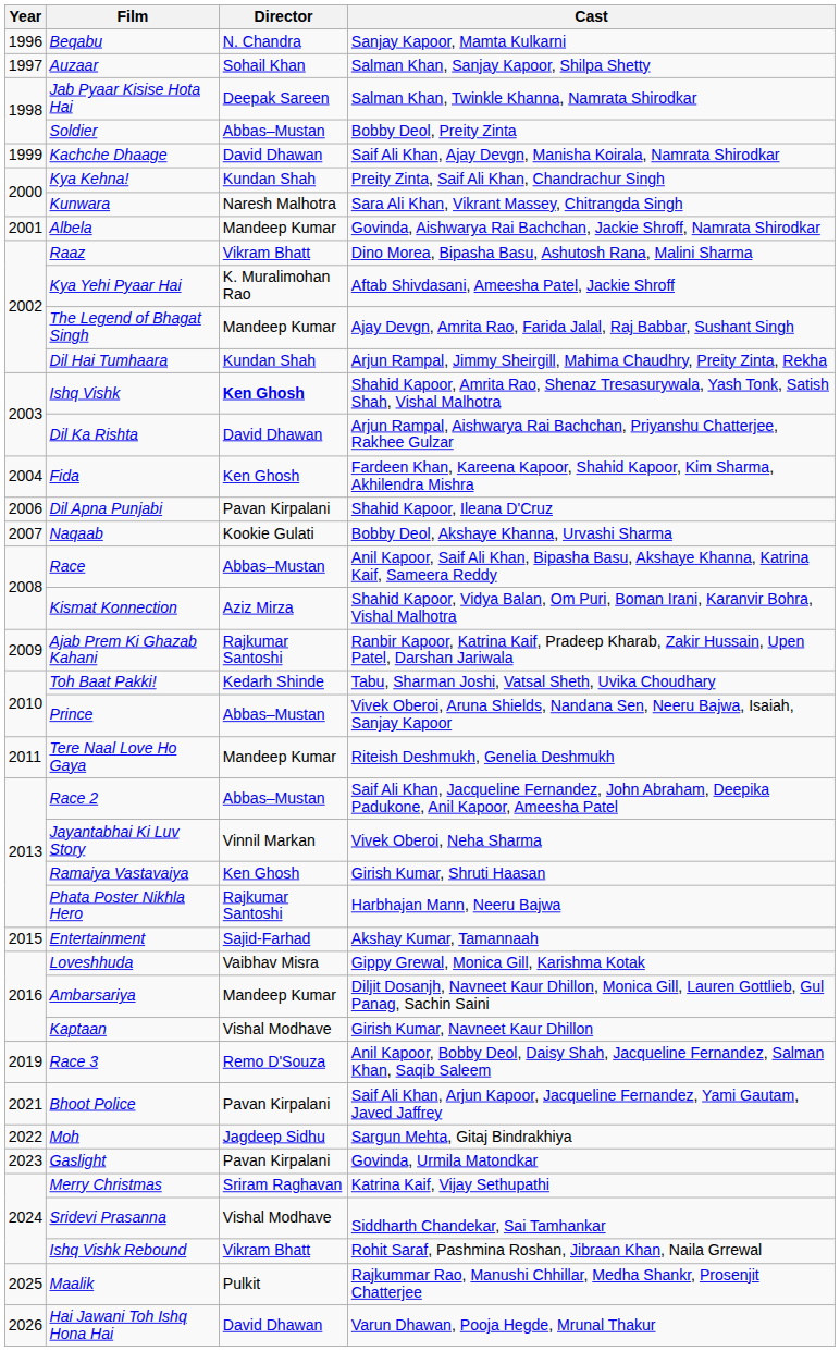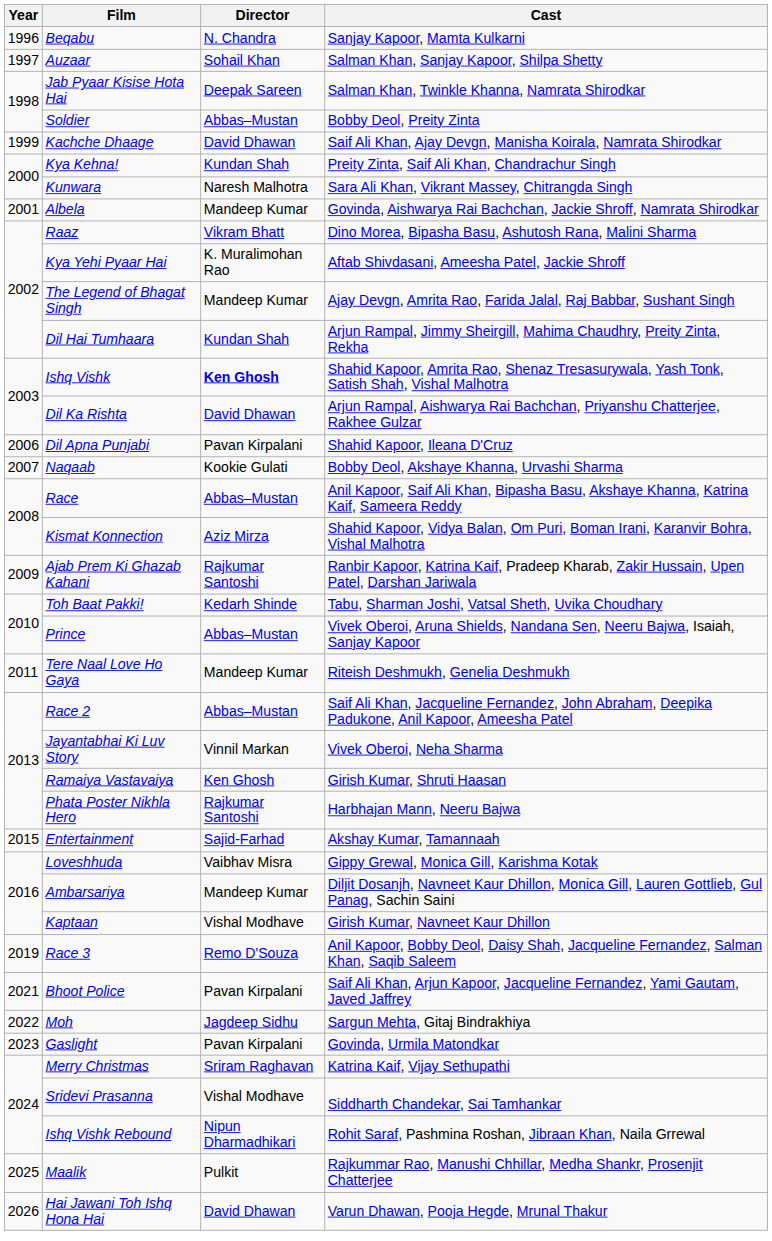 <table class="wikitable">
 <tr>
 <th>Year</th>
 <th>Film</th>
 <th>Director</th>
 <th>Cast</th>
 </tr>
 <tr>
 <td>1996</td>
 <td><em><a href='#'>Beqabu</a></em></td>
 <td><a href='#'>N. Chandra</a></td>
 <td><a href='#'>Sanjay Kapoor</a>, <a href='#'>Mamta Kulkarni</a></td>
 </tr>
 <tr>
 <td>1997</td>
 <td><em><a href='#'>Auzaar</a></em></td>
 <td><a href='#'>Sohail Khan</a></td>
 <td><a href='#'>Salman Khan</a>, <a href='#'>Sanjay Kapoor</a>, <a href='#'>Shilpa Shetty</a></td>
 </tr>
 <tr>
 <td rowspan="2">1998</td>
 <td><em><a href='#'>Jab Pyaar Kisise Hota Hai</a></em></td>
 <td><a href='#'>Deepak Sareen</a></td>
 <td><a href='#'>Salman Khan</a>, <a href='#'>Twinkle Khanna</a>, <a href='#'>Namrata Shirodkar</a></td>
 </tr>
 <tr>
 <td><em><a href='#'>Soldier</a></em></td>
 <td><a href='#'>Abbas–Mustan</a></td>
 <td><a href='#'>Bobby Deol</a>, <a href='#'>Preity Zinta</a></td>
 </tr>
 <tr>
 <td>1999</td>
 <td><em><a href='#'>Kachche Dhaage</a></em></td>
 <td><a href='#'>David Dhawan</a></td>
 <td><a href='#'>Saif Ali Khan</a>, <a href='#'>Ajay Devgn</a>, <a href='#'>Manisha Koirala</a>, <a href='#'>Namrata Shirodkar</a></td>
 </tr>
 <tr>
 <td rowspan="2">2000</td>
 <td><em><a href='#'>Kya Kehna!</a></em></td>
 <td><a href='#'>Kundan Shah</a></td>
 <td><a href='#'>Preity Zinta</a>, <a href='#'>Saif Ali Khan</a>, <a href='#'>Chandrachur Singh</a></td>
 </tr>
 <tr>
 <td><em><a href='#'>Kunwara</a></em></td>
 <td>Naresh Malhotra</td>
 <td><a href='#'>Sara Ali Khan</a>, <a href='#'>Vikrant Massey</a>, <a href='#'>Chitrangda Singh</a></td>
 </tr>
 <tr>
 <td>2001</td>
 <td><em><a href='#'>Albela</a></em></td>
 <td>Mandeep Kumar</td>
 <td><a href='#'>Govinda</a>, <a href='#'>Aishwarya Rai Bachchan</a>, <a href='#'>Jackie Shroff</a>, <a href='#'>Namrata Shirodkar</a></td>
 </tr>
 <tr>
 <td rowspan="4">2002</td>
 <td><em><a href='#'>Raaz</a></em></td>
 <td><a href='#'>Vikram Bhatt</a></td>
 <td><a href='#'>Dino Morea</a>, <a href='#'>Bipasha Basu</a>, <a href='#'>Ashutosh Rana</a>, <a href='#'>Malini Sharma</a></td>
 </tr>
 <tr>
 <td><em><a href='#'>Kya Yehi Pyaar Hai</a></em></td>
 <td>K. Muralimohan Rao</td>
 <td><a href='#'>Aftab Shivdasani</a>, <a href='#'>Ameesha Patel</a>, <a href='#'>Jackie Shroff</a></td>
 </tr>
 <tr>
 <td><em><a href='#'>The Legend of Bhagat Singh</a></em></td>
 <td>Mandeep Kumar</td>
 <td><a href='#'>Ajay Devgn</a>, <a href='#'>Amrita Rao</a>, <a href='#'>Farida Jalal</a>, <a href='#'>Raj Babbar</a>, <a href='#'>Sushant Singh</a></td>
 </tr>
 <tr>
 <td><em><a href='#'>Dil Hai Tumhaara</a></em></td>
 <td><a href='#'>Kundan Shah</a></td>
 <td><a href='#'>Arjun Rampal</a>, <a href='#'>Jimmy Sheirgill</a>, <a href='#'>Mahima Chaudhry</a>, <a href='#'>Preity Zinta</a>, <a href='#'>Rekha</a></td>
 </tr>
 <tr>
 <td rowspan="2">2003</td>
 <td><em><a href='#'>Ishq Vishk</a></em></td>
 <td><strong><a href='#'>Ken Ghosh</a></strong></td>
 <td><a href='#'>Shahid Kapoor</a>, <a href='#'>Amrita Rao</a>, <a href='#'>Shenaz Tresasurywala</a>, <a href='#'>Yash Tonk</a>, <a href='#'>Satish Shah</a>, <a href='#'>Vishal Malhotra</a></td>
 </tr>
 <tr>
 <td><em><a href='#'>Dil Ka Rishta</a></em></td>
 <td><a href='#'>David Dhawan</a></td>
 <td><a href='#'>Arjun Rampal</a>, <a href='#'>Aishwarya Rai Bachchan</a>, <a href='#'>Priyanshu Chatterjee</a>, <a href='#'>Rakhee Gulzar</a></td>
-</tr>
-<tr>
-<td>2004</td>
-<td><em><a href='#'>Fida</a></em></td>
-<td><a href='#'>Ken Ghosh</a></td>
-<td><a href='#'>Fardeen Khan</a>, <a href='#'>Kareena Kapoor</a>, <a href='#'>Shahid Kapoor</a>, <a href='#'>Kim Sharma</a>, <a href='#'>Akhilendra Mishra</a></td>
 </tr>
 <tr>
 <td>2006</td>
 <td><em><a href='#'>Dil Apna Punjabi</a></em></td>
 <td>Pavan Kirpalani</td>
 <td><a href='#'>Shahid Kapoor</a>, <a href='#'>Ileana D'Cruz</a></td>
 </tr>
 <tr>
 <td>2007</td>
 <td><em><a href='#'>Naqaab</a></em></td>
 <td>Kookie Gulati</td>
 <td><a href='#'>Bobby Deol</a>, <a href='#'>Akshaye Khanna</a>, <a href='#'>Urvashi Sharma</a></td>
 </tr>
 <tr>
 <td rowspan="2">2008</td>
 <td><em><a href='#'>Race</a></em></td>
 <td><a href='#'>Abbas–Mustan</a></td>
 <td><a href='#'>Anil Kapoor</a>, <a href='#'>Saif Ali Khan</a>, <a href='#'>Bipasha Basu</a>, <a href='#'>Akshaye Khanna</a>, <a href='#'>Katrina Kaif</a>, <a href='#'>Sameera Reddy</a></td>
 </tr>
 <tr>
 <td><em><a href='#'>Kismat Konnection</a></em></td>
 <td><a href='#'>Aziz Mirza</a></td>
 <td><a href='#'>Shahid Kapoor</a>, <a href='#'>Vidya Balan</a>,  <a href='#'>Om Puri</a>, <a href='#'>Boman Irani</a>, <a href='#'>Karanvir Bohra</a>, <a href='#'>Vishal Malhotra</a></td>
 </tr>
 <tr>
 <td>2009</td>
 <td><em><a href='#'>Ajab Prem Ki Ghazab Kahani</a></em></td>
 <td><a href='#'>Rajkumar Santoshi</a></td>
 <td><a href='#'>Ranbir Kapoor</a>, <a href='#'>Katrina Kaif</a>, Pradeep Kharab, <a href='#'>Zakir Hussain</a>, <a href='#'>Upen Patel</a>, <a href='#'>Darshan Jariwala</a></td>
 </tr>
 <tr>
 <td rowspan="2">2010</td>
 <td><em><a href='#'>Toh Baat Pakki!</a></em></td>
 <td><a href='#'>Kedarh Shinde</a></td>
 <td><a href='#'>Tabu</a>, <a href='#'>Sharman Joshi</a>, <a href='#'>Vatsal Sheth</a>, <a href='#'>Uvika Choudhary</a></td>
 </tr>
 <tr>
 <td><em><a href='#'>Prince</a></em></td>
 <td><a href='#'>Abbas–Mustan</a></td>
 <td><a href='#'>Vivek Oberoi</a>, <a href='#'>Aruna Shields</a>, <a href='#'>Nandana Sen</a>, <a href='#'>Neeru Bajwa</a>, Isaiah, <a href='#'>Sanjay Kapoor</a></td>
 </tr>
 <tr>
 <td>2011</td>
 <td><em><a href='#'>Tere Naal Love Ho Gaya</a></em></td>
 <td>Mandeep Kumar</td>
 <td><a href='#'>Riteish Deshmukh</a>, <a href='#'>Genelia Deshmukh</a></td>
 </tr>
 <tr>
 <td rowspan="4">2013</td>
 <td><em><a href='#'>Race 2</a></em></td>
 <td><a href='#'>Abbas–Mustan</a></td>
 <td><a href='#'>Saif Ali Khan</a>, <a href='#'>Jacqueline Fernandez</a>, <a href='#'>John Abraham</a>, <a href='#'>Deepika Padukone</a>, <a href='#'>Anil Kapoor</a>, <a href='#'>Ameesha Patel</a></td>
 </tr>
 <tr>
 <td><em><a href='#'>Jayantabhai Ki Luv Story</a></em></td>
 <td>Vinnil Markan</td>
 <td><a href='#'>Vivek Oberoi</a>, <a href='#'>Neha Sharma</a></td>
 </tr>
 <tr>
 <td><em><a href='#'>Ramaiya Vastavaiya</a></em></td>
 <td><a href='#'>Ken Ghosh</a></td>
 <td><a href='#'>Girish Kumar</a>, <a href='#'>Shruti Haasan</a></td>
 </tr>
 <tr>
 <td><em><a href='#'>Phata Poster Nikhla Hero</a></em></td>
 <td><a href='#'>Rajkumar Santoshi</a></td>
 <td><a href='#'>Harbhajan Mann</a>, <a href='#'>Neeru Bajwa</a></td>
 </tr>
 <tr>
 <td>2015</td>
 <td><em><a href='#'>Entertainment</a></em></td>
 <td><a href='#'>Sajid-Farhad</a></td>
 <td><a href='#'>Akshay Kumar</a>, <a href='#'>Tamannaah</a></td>
 </tr>
 <tr>
 <td rowspan="3">2016</td>
 <td><em><a href='#'>Loveshhuda</a></em></td>
 <td>Vaibhav Misra</td>
 <td><a href='#'>Gippy Grewal</a>, <a href='#'>Monica Gill</a>, <a href='#'>Karishma Kotak</a></td>
 </tr>
 <tr>
 <td><em><a href='#'>Ambarsariya</a></em></td>
 <td>Mandeep Kumar</td>
 <td><a href='#'>Diljit Dosanjh</a>, <a href='#'>Navneet Kaur Dhillon</a>, <a href='#'>Monica Gill</a>, <a href='#'>Lauren Gottlieb</a>, <a href='#'>Gul Panag</a>, Sachin Saini</td>
 </tr>
 <tr>
 <td><em><a href='#'>Kaptaan</a></em></td>
 <td>Vishal Modhave</td>
 <td><a href='#'>Girish Kumar</a>, <a href='#'>Navneet Kaur Dhillon</a></td>
 </tr>
 <tr>
 <td>2019</td>
 <td><em><a href='#'>Race 3</a></em></td>
 <td><a href='#'>Remo D'Souza</a></td>
 <td><a href='#'>Anil Kapoor</a>, <a href='#'>Bobby Deol</a>, <a href='#'>Daisy Shah</a>, <a href='#'>Jacqueline Fernandez</a>, <a href='#'>Salman Khan</a>, <a href='#'>Saqib Saleem</a></td>
 </tr>
 <tr>
 <td>2021</td>
 <td><em><a href='#'>Bhoot Police</a></em></td>
 <td>Pavan Kirpalani</td>
 <td><a href='#'>Saif Ali Khan</a>, <a href='#'>Arjun Kapoor</a>, <a href='#'>Jacqueline Fernandez</a>, <a href='#'>Yami Gautam</a>, <a href='#'>Javed Jaffrey</a></td>
 </tr>
 <tr>
 <td>2022</td>
 <td><em><a href='#'>Moh</a></em></td>
 <td><a href='#'>Jagdeep Sidhu</a></td>
 <td><a href='#'>Sargun Mehta</a>, Gitaj Bindrakhiya</td>
 </tr>
 <tr>
 <td>2023</td>
 <td><em><a href='#'>Gaslight</a></em></td>
 <td>Pavan Kirpalani</td>
 <td><a href='#'>Govinda</a>, <a href='#'>Urmila Matondkar</a></td>
 </tr>
 <tr>
 <td rowspan="3">2024</td>
 <td><em><a href='#'>Merry Christmas</a></em></td>
 <td><a href='#'>Sriram Raghavan</a></td>
 <td><a href='#'>Katrina Kaif</a>, <a href='#'>Vijay Sethupathi</a></td>
 </tr>
 <tr>
 <td><em><a href='#'>Sridevi Prasanna</a></em></td>
 <td>Vishal Modhave</td>
 <td><br><a href='#'>Siddharth Chandekar</a>, <a href='#'>Sai Tamhankar</a></td>
 </tr>
 <tr>
 <td><em><a href='#'>Ishq Vishk Rebound</a></em></td>
-<td><a href='#'>Vikram Bhatt</a></td>
+<td><a href='#'>Nipun Dharmadhikari</a></td>
 <td><a href='#'>Rohit Saraf</a>, Pashmina Roshan, <a href='#'>Jibraan Khan</a>, Naila Grrewal</td>
 </tr>
 <tr>
 <td>2025</td>
 <td><em><a href='#'>Maalik</a></em></td>
 <td>Pulkit</td>
 <td><a href='#'>Rajkummar Rao</a>, <a href='#'>Manushi Chhillar</a>, <a href='#'>Medha Shankr</a>, <a href='#'>Prosenjit Chatterjee</a></td>
 </tr>
 <tr>
 <td>2026</td>
 <td><em><a href='#'>Hai Jawani Toh Ishq Hona Hai</a></em></td>
 <td><a href='#'>David Dhawan</a></td>
 <td><a href='#'>Varun Dhawan</a>, <a href='#'>Pooja Hegde</a>, <a href='#'>Mrunal Thakur</a></td>
 </tr>
 </table>
